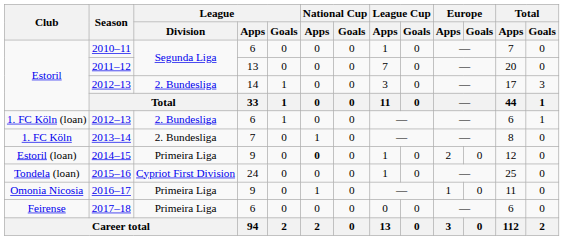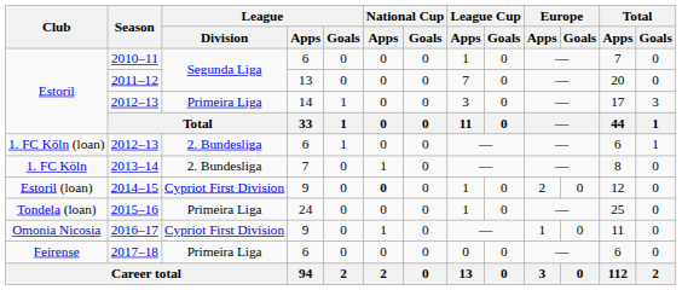 <table class="wikitable" style="text-align:center">
 <tr>
 <th rowspan="2">Club</th>
 <th rowspan="2">Season</th>
 <th colspan="3">League</th>
 <th colspan="2">National Cup</th>
 <th colspan="2">League Cup</th>
 <th colspan="2">Europe</th>
 <th colspan="2">Total</th>
 </tr>
 <tr>
 <th>Division</th>
 <th>Apps</th>
 <th>Goals</th>
 <th>Apps</th>
 <th>Goals</th>
 <th>Apps</th>
 <th>Goals</th>
 <th>Apps</th>
 <th>Goals</th>
 <th>Apps</th>
 <th>Goals</th>
 </tr>
 <tr>
 <td rowspan="4"><a href='#'>Estoril</a></td>
 <td><a href='#'>2010–11</a></td>
 <td rowspan="2"><a href='#'>Segunda Liga</a></td>
 <td>6</td>
 <td>0</td>
 <td>0</td>
 <td>0</td>
 <td>1</td>
 <td>0</td>
 <td colspan="2">—</td>
 <td>7</td>
 <td>0</td>
 </tr>
 <tr>
 <td><a href='#'>2011–12</a></td>
 <td>13</td>
 <td>0</td>
 <td>0</td>
 <td>0</td>
 <td>7</td>
 <td>0</td>
 <td colspan="2">—</td>
 <td>20</td>
 <td>0</td>
 </tr>
 <tr>
 <td><a href='#'>2012–13</a></td>
-<td><a href='#'>2. Bundesliga</a></td>
+<td><a href='#'>Primeira Liga</a></td>
 <td>14</td>
 <td>1</td>
 <td>0</td>
 <td>0</td>
 <td>3</td>
 <td>0</td>
 <td colspan="2">—</td>
 <td>17</td>
 <td>3</td>
 </tr>
 <tr>
 <th colspan="2">Total</th>
 <th>33</th>
 <th>1</th>
 <th>0</th>
 <th>0</th>
 <th>11</th>
 <th>0</th>
 <th colspan="2">—</th>
 <th>44</th>
 <th>1</th>
 </tr>
 <tr>
 <td><a href='#'>1. FC Köln</a> (loan)</td>
 <td><a href='#'>2012–13</a></td>
 <td><a href='#'>2. Bundesliga</a></td>
 <td>6</td>
 <td>1</td>
 <td>0</td>
 <td>0</td>
 <td colspan="2">—</td>
 <td colspan="2">—</td>
 <td>6</td>
 <td>1</td>
 </tr>
 <tr>
 <td><a href='#'>1. FC Köln</a></td>
 <td><a href='#'>2013–14</a></td>
 <td>2. Bundesliga</td>
 <td>7</td>
 <td>0</td>
 <td>1</td>
 <td>0</td>
 <td colspan="2">—</td>
 <td colspan="2">—</td>
 <td>8</td>
 <td>0</td>
 </tr>
 <tr>
 <td><a href='#'>Estoril</a> (loan)</td>
 <td><a href='#'>2014–15</a></td>
-<td>Primeira Liga</td>
+<td><a href='#'>Cypriot First Division</a></td>
 <td>9</td>
 <td>0</td>
 <td><strong>0</strong></td>
 <td>0</td>
 <td>1</td>
 <td>0</td>
 <td>2</td>
 <td>0</td>
 <td>12</td>
 <td>0</td>
 </tr>
 <tr>
 <td><a href='#'>Tondela</a> (loan)</td>
 <td><a href='#'>2015–16</a></td>
-<td><a href='#'>Cypriot First Division</a></td>
+<td>Primeira Liga</td>
 <td>24</td>
 <td>0</td>
 <td>0</td>
 <td>0</td>
 <td>1</td>
 <td>0</td>
 <td colspan="2">—</td>
 <td>25</td>
 <td>0</td>
 </tr>
 <tr>
 <td><a href='#'>Omonia Nicosia</a></td>
 <td><a href='#'>2016–17</a></td>
-<td>Primeira Liga</td>
+<td><a href='#'>Cypriot First Division</a></td>
 <td>9</td>
 <td>0</td>
 <td>1</td>
 <td>0</td>
 <td colspan="2">—</td>
 <td>1</td>
 <td>0</td>
 <td>11</td>
 <td>0</td>
 </tr>
 <tr>
 <td><a href='#'>Feirense</a></td>
 <td><a href='#'>2017–18</a></td>
 <td>Primeira Liga</td>
 <td>6</td>
 <td>0</td>
 <td>0</td>
 <td>0</td>
 <td>0</td>
 <td>0</td>
 <td colspan="2">—</td>
 <td>6</td>
 <td>0</td>
 </tr>
 <tr>
 <th colspan="3">Career total</th>
 <th>94</th>
 <th>2</th>
 <th>2</th>
 <th>0</th>
 <th>13</th>
 <th>0</th>
 <th>3</th>
 <th>0</th>
 <th>112</th>
 <th>2</th>
 </tr>
 </table>
